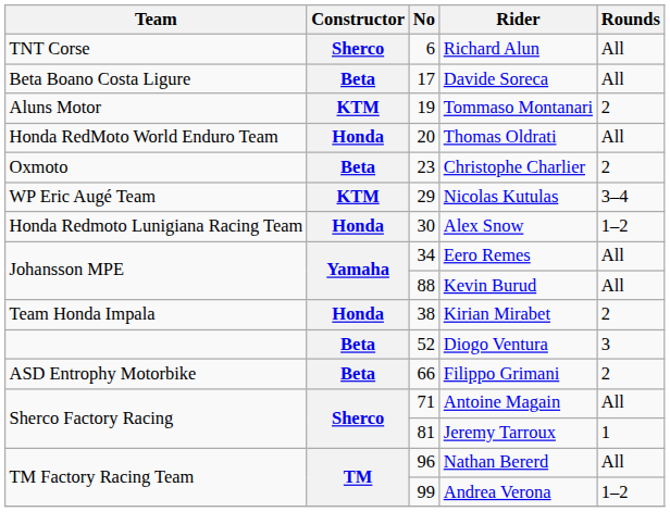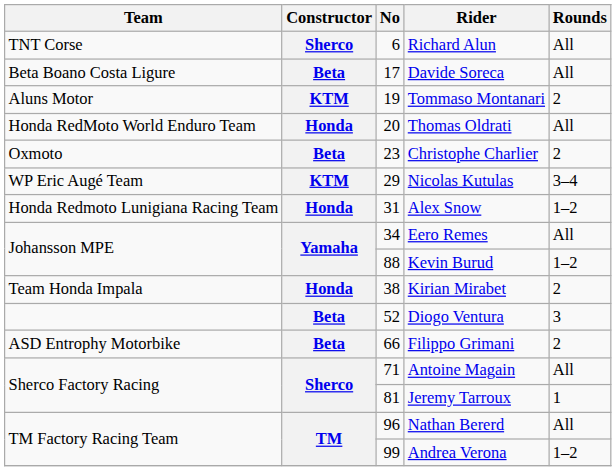 <table class="wikitable" style="font-size: 85%;">
 <tr>
 <th>Team</th>
 <th>Constructor</th>
 <th>No</th>
 <th>Rider</th>
 <th>Rounds</th>
 </tr>
 <tr>
 <td>TNT Corse</td>
 <th><a href='#'>Sherco</a></th>
 <td align="right">6</td>
 <td> <a href='#'>Richard Alun</a></td>
 <td>All</td>
 </tr>
 <tr>
 <td>Beta Boano Costa Ligure</td>
 <th><a href='#'>Beta</a></th>
 <td align="right">17</td>
 <td> <a href='#'>Davide Soreca</a></td>
 <td>All</td>
 </tr>
 <tr>
 <td>Aluns Motor</td>
 <th><a href='#'>KTM</a></th>
 <td align="right">19</td>
 <td> <a href='#'>Tommaso Montanari</a></td>
 <td>2</td>
 </tr>
 <tr>
 <td>Honda RedMoto World Enduro Team</td>
 <th><a href='#'>Honda</a></th>
 <td align="right">20</td>
 <td> <a href='#'>Thomas Oldrati</a></td>
 <td>All</td>
 </tr>
 <tr>
 <td>Oxmoto</td>
 <th><a href='#'>Beta</a></th>
 <td align="right">23</td>
 <td> <a href='#'>Christophe Charlier</a></td>
 <td>2</td>
 </tr>
 <tr>
 <td>WP Eric Augé Team</td>
 <th><a href='#'>KTM</a></th>
 <td align="right">29</td>
 <td> <a href='#'>Nicolas Kutulas</a></td>
 <td>3–4</td>
 </tr>
 <tr>
 <td>Honda Redmoto Lunigiana Racing Team</td>
 <th><a href='#'>Honda</a></th>
-<td align="right">30</td>
+<td align="right">31</td>
 <td> <a href='#'>Alex Snow</a></td>
 <td>1–2</td>
 </tr>
 <tr>
 <td rowspan=2>Johansson MPE</td>
 <th rowspan=2><a href='#'>Yamaha</a></th>
 <td align="right">34</td>
 <td> <a href='#'>Eero Remes</a></td>
 <td>All</td>
 </tr>
 <tr>
 <td align="right">88</td>
 <td> <a href='#'>Kevin Burud</a></td>
-<td>All</td>
+<td>1–2</td>
 </tr>
 <tr>
 <td>Team Honda Impala</td>
 <th><a href='#'>Honda</a></th>
 <td align="right">38</td>
 <td> <a href='#'>Kirian Mirabet</a></td>
 <td>2</td>
 </tr>
 <tr>
 <td></td>
 <th><a href='#'>Beta</a></th>
 <td align="right">52</td>
 <td> <a href='#'>Diogo Ventura</a></td>
 <td>3</td>
 </tr>
 <tr>
 <td>ASD Entrophy Motorbike</td>
 <th><a href='#'>Beta</a></th>
 <td align="right">66</td>
 <td> <a href='#'>Filippo Grimani</a></td>
 <td>2</td>
 </tr>
 <tr>
 <td rowspan=2>Sherco Factory Racing</td>
 <th rowspan=2><a href='#'>Sherco</a></th>
 <td align="right">71</td>
 <td> <a href='#'>Antoine Magain</a></td>
 <td>All</td>
 </tr>
 <tr>
 <td align="right">81</td>
 <td> <a href='#'>Jeremy Tarroux</a></td>
 <td>1</td>
 </tr>
 <tr>
 <td rowspan=2>TM Factory Racing Team</td>
 <th rowspan=2><a href='#'>TM</a></th>
 <td align="right">96</td>
 <td> <a href='#'>Nathan Bererd</a></td>
 <td>All</td>
 </tr>
 <tr>
 <td align="right">99</td>
 <td> <a href='#'>Andrea Verona</a></td>
 <td>1–2</td>
 </tr>
 <tr>
 </tr>
 </table>
